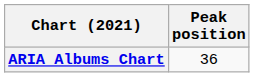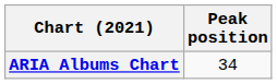 <table class="wikitable plainrowheaders" style="text-align:center">
 <tr>
 <th scope="col">Chart (2021)</th>
 <th scope="col">Peak<br>position</th>
 </tr>
 <tr>
 <th scope="row"><a href='#'>ARIA Albums Chart</a></th>
-<td>36</td>
+<td>34</td>
 </tr>
 </table>
